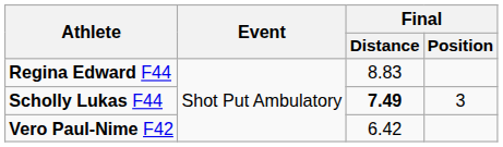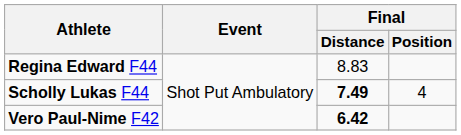 <table class=wikitable style="font-size:90%">
 <tr>
 <th rowspan="2">Athlete</th>
 <th rowspan="2">Event</th>
 <th colspan="2">Final</th>
 </tr>
 <tr style="font-size:95%">
 <th>Distance</th>
 <th>Position</th>
 </tr>
 <tr style=text-align:center>
 <td style=text-align:left><strong>Regina Edward</strong> <a href='#'>F44</a></td>
 <td style=text-align:left rowspan=3>Shot Put Ambulatory</td>
 <td>8.83</td>
 <td></td>
 </tr>
 <tr style=text-align:center>
 <td style=text-align:left><strong>Scholly Lukas</strong> <a href='#'>F44</a></td>
 <td><strong>7.49</strong></td>
-<td>3</td>
+<td>4</td>
 </tr>
 <tr style=text-align:center>
 <td style=text-align:left><strong>Vero Paul-Nime</strong> <a href='#'>F42</a></td>
-<td>6.42</td>
+<td><strong>6.42</strong></td>
 <td></td>
 </tr>
 </table>
